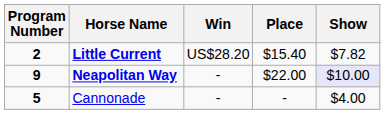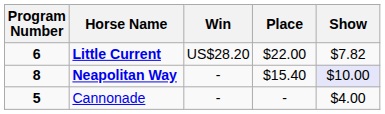 <table class="wikitable sortable" style="font-size:90%">
 <tr>
 <th width="58px">Program <br> Number</th>
 <th width="110px">Horse Name <br></th>
 <th width="58px">Win <br></th>
 <th width="58px">Place <br></th>
 <th width="58px">Show <br></th>
 </tr>
 <tr>
-<td align=center><strong>2</strong></td>
+<td align=center><strong>6</strong></td>
 <td><strong><a href='#'>Little Current</a></strong></td>
 <td align=center>US$28.20</td>
-<td align=center>$15.40</td>
+<td align=center>$22.00</td>
 <td align=center>$7.82</td>
 </tr>
 <tr>
-<td align=center><strong>9</strong></td>
+<td align=center><strong>8</strong></td>
 <td><strong><a href='#'>Neapolitan Way</a></strong></td>
 <td align=center>-</td>
-<td align=center>$22.00</td>
+<td align=center>$15.40</td>
 <td align=center style="background: lavender;">$10.00</td>
 </tr>
 <tr>
 <td align=center><strong>5</strong></td>
 <td><a href='#'>Cannonade</a></td>
 <td align=center>-</td>
 <td align=center>-</td>
 <td align=center>$4.00</td>
 </tr>
 </table>
